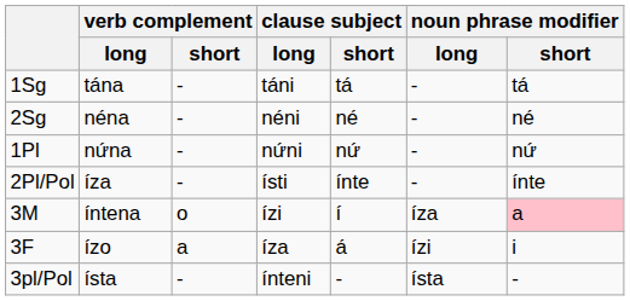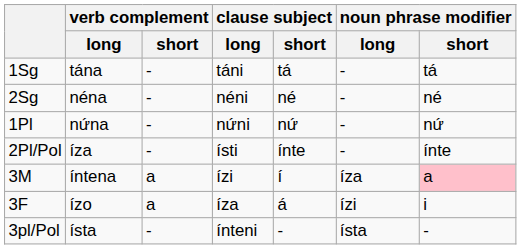 <table class="wikitable">
 <tr>
 <th rowspan=2></th>
 <th colspan=2>verb complement</th>
 <th colspan=2>clause subject</th>
 <th colspan=2>noun phrase modifier</th>
 </tr>
 <tr>
 <th>long</th>
 <th>short</th>
 <th>long</th>
 <th>short</th>
 <th>long</th>
 <th>short</th>
 </tr>
 <tr>
 <td>1Sg</td>
 <td>tána</td>
 <td>-</td>
 <td>táni</td>
 <td>tá</td>
 <td>-</td>
 <td>tá</td>
 </tr>
 <tr>
 <td>2Sg</td>
 <td>néna</td>
 <td>-</td>
 <td>néni</td>
 <td>né</td>
 <td>-</td>
 <td>né</td>
 </tr>
 <tr>
 <td>1Pl</td>
 <td>nứna</td>
 <td>-</td>
 <td>nứni</td>
 <td>nứ</td>
 <td>-</td>
 <td>nứ</td>
 </tr>
 <tr>
 <td>2Pl/Pol</td>
 <td>íza</td>
 <td>-</td>
 <td>ísti</td>
 <td>ínte</td>
 <td>-</td>
 <td>ínte</td>
 </tr>
 <tr>
 <td>3M</td>
 <td>íntena</td>
-<td>o</td>
+<td>a</td>
 <td>ízi</td>
 <td>í</td>
 <td>íza</td>
 <td style="background: pink;">a</td>
 </tr>
 <tr>
 <td>3F</td>
 <td>ízo</td>
 <td>a</td>
 <td>íza</td>
 <td>á</td>
 <td>ízi</td>
 <td>i</td>
 </tr>
 <tr>
 <td>3pl/Pol</td>
 <td>ísta</td>
 <td>-</td>
 <td>ínteni</td>
 <td>-</td>
 <td>ísta</td>
 <td>-</td>
 </tr>
 </table>
